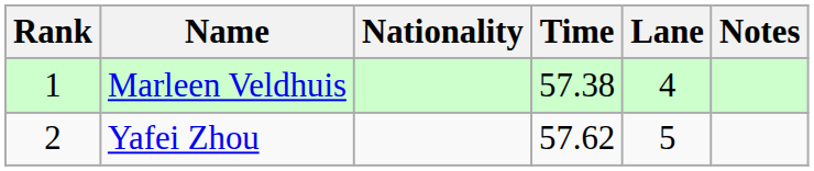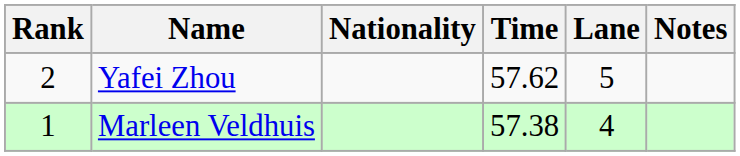 <table class="wikitable sortable" style="text-align:center">
 <tr>
 <th>Rank</th>
 <th>Name</th>
 <th>Nationality</th>
 <th>Time</th>
 <th>Lane</th>
 <th>Notes</th>
 </tr>
+<tr>
+<td>2</td>
+<td align=left><a href='#'>Yafei Zhou</a></td>
+<td align=left></td>
+<td>57.62</td>
+<td>5</td>
+<td></td>
+</tr>
 <tr bgcolor=ccffcc>
 <td>1</td>
 <td align=left><a href='#'>Marleen Veldhuis</a></td>
 <td align=left></td>
 <td>57.38</td>
 <td>4</td>
 <td></td>
 </tr>
-<tr>
-<td>2</td>
-<td align=left><a href='#'>Yafei Zhou</a></td>
-<td align=left></td>
-<td>57.62</td>
-<td>5</td>
-<td></td>
-</tr>
 </table>
